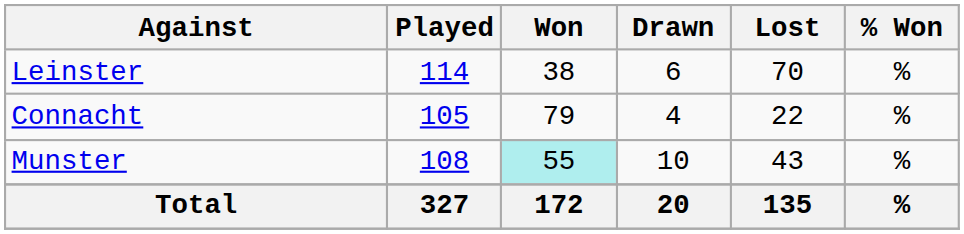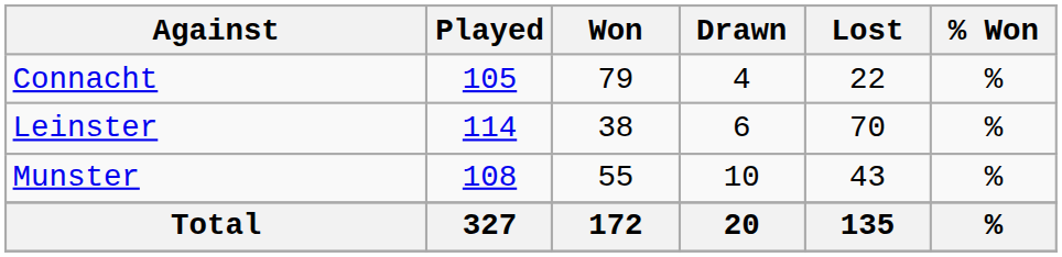 <table class = "wikitable sortable" style="text-align:center">
 <tr>
 <th width=175>Against</th>
 <th width=48>Played</th>
 <th width=48>Won</th>
 <th width=48>Drawn</th>
 <th width=48>Lost</th>
 <th width=48>% Won</th>
 </tr>
 <tr>
+<td style="text-align:left;"> <a href='#'>Connacht</a></td>
+<td><a href='#'>105</a></td>
+<td>79</td>
+<td>4</td>
+<td>22</td>
+<td>%</td>
+</tr>
+<tr>
 <td style="text-align:left;"> <a href='#'>Leinster</a></td>
 <td><a href='#'>114</a></td>
 <td>38</td>
 <td>6</td>
 <td>70</td>
 <td>%</td>
 </tr>
 <tr>
-<td style="text-align:left;"> <a href='#'>Connacht</a></td>
-<td><a href='#'>105</a></td>
-<td>79</td>
-<td>4</td>
-<td>22</td>
-<td>%</td>
-</tr>
-<tr>
 <td style="text-align:left;"> <a href='#'>Munster</a></td>
 <td><a href='#'>108</a></td>
-<td style="background: paleturquoise;">55</td>
+<td>55</td>
 <td>10</td>
 <td>43</td>
 <td>%</td>
 </tr>
 <tr>
 </tr>
 <tr class="sortbottom">
 <th>Total</th>
 <th>327</th>
 <th>172</th>
 <th>20</th>
 <th>135</th>
 <th>%</th>
 </tr>
 <tr>
 </tr>
 </table>
